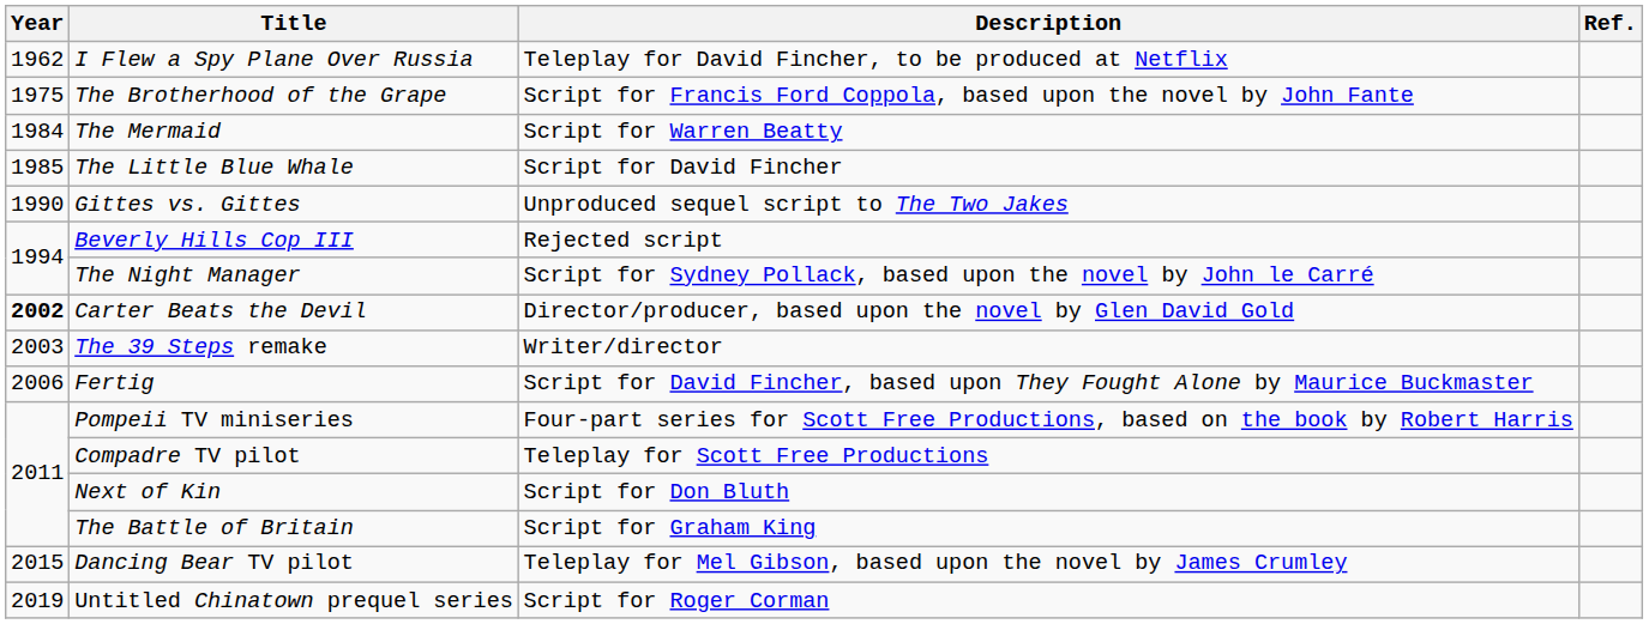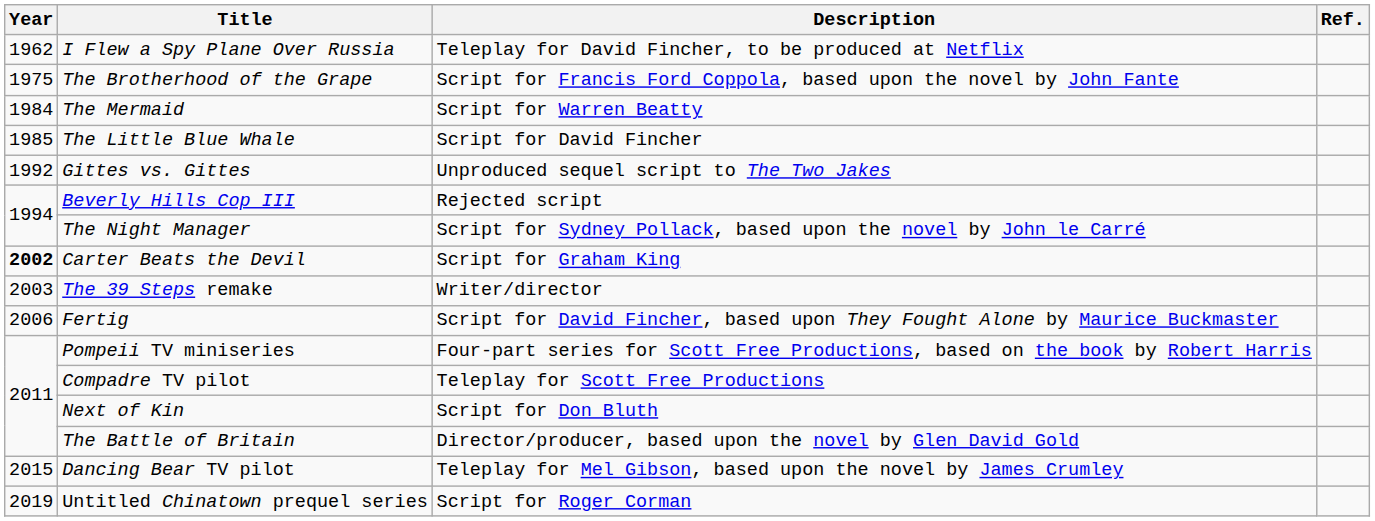 <table class="wikitable">
 <tr>
 <th>Year</th>
 <th>Title</th>
 <th>Description</th>
 <th>Ref.</th>
 </tr>
 <tr>
 <td>1962</td>
 <td><em>I Flew a Spy Plane Over Russia</em></td>
 <td>Teleplay for David Fincher, to be produced at <a href='#'>Netflix</a></td>
 <td></td>
 </tr>
 <tr>
 <td>1975</td>
 <td><em>The Brotherhood of the Grape</em></td>
 <td>Script for <a href='#'>Francis Ford Coppola</a>, based upon the novel by <a href='#'>John Fante</a></td>
 <td></td>
 </tr>
 <tr>
 <td>1984</td>
 <td><em>The Mermaid</em></td>
 <td>Script for <a href='#'>Warren Beatty</a></td>
 <td></td>
 </tr>
 <tr>
 <td>1985</td>
 <td><em>The Little Blue Whale</em></td>
 <td>Script for David Fincher</td>
 <td></td>
 </tr>
 <tr>
-<td>1990</td>
+<td>1992</td>
 <td><em>Gittes vs. Gittes</em></td>
 <td>Unproduced sequel script to <em><a href='#'>The Two Jakes</a></em></td>
 <td></td>
 </tr>
 <tr>
 <td rowspan=2>1994</td>
 <td><em><a href='#'>Beverly Hills Cop III</a></em></td>
 <td>Rejected script</td>
 <td></td>
 </tr>
 <tr>
 <td><em>The Night Manager</em></td>
 <td>Script for <a href='#'>Sydney Pollack</a>, based upon the <a href='#'>novel</a> by <a href='#'>John le Carré</a></td>
 <td></td>
 </tr>
 <tr>
 <td><strong>2002</strong></td>
 <td><em>Carter Beats the Devil</em></td>
-<td>Director/producer, based upon the <a href='#'>novel</a> by <a href='#'>Glen David Gold</a></td>
+<td>Script for <a href='#'>Graham King</a></td>
 <td></td>
 </tr>
 <tr>
 <td>2003</td>
 <td><em><a href='#'>The 39 Steps</a></em> remake</td>
 <td>Writer/director</td>
 <td></td>
 </tr>
 <tr>
 <td>2006</td>
 <td><em>Fertig</em></td>
 <td>Script for <a href='#'>David Fincher</a>, based upon <em>They Fought Alone</em> by <a href='#'>Maurice Buckmaster</a></td>
 <td></td>
 </tr>
 <tr>
 <td rowspan=4>2011</td>
 <td><em>Pompeii</em> TV miniseries</td>
 <td>Four-part series for <a href='#'>Scott Free Productions</a>, based on <a href='#'>the book</a> by <a href='#'>Robert Harris</a></td>
 <td></td>
 </tr>
 <tr>
 <td><em>Compadre</em> TV pilot</td>
 <td>Teleplay for <a href='#'>Scott Free Productions</a></td>
 <td></td>
 </tr>
 <tr>
 <td><em>Next of Kin</em></td>
 <td>Script for <a href='#'>Don Bluth</a></td>
 <td></td>
 </tr>
 <tr>
 <td><em>The Battle of Britain</em></td>
-<td>Script for <a href='#'>Graham King</a></td>
+<td>Director/producer, based upon the <a href='#'>novel</a> by <a href='#'>Glen David Gold</a></td>
 <td></td>
 </tr>
 <tr>
 <td>2015</td>
 <td><em>Dancing Bear</em> TV pilot</td>
 <td>Teleplay for <a href='#'>Mel Gibson</a>, based upon the novel by <a href='#'>James Crumley</a></td>
 <td></td>
 </tr>
 <tr>
 <td>2019</td>
 <td>Untitled <em>Chinatown</em> prequel series</td>
 <td>Script for <a href='#'>Roger Corman</a></td>
 <td></td>
 </tr>
 </table>
